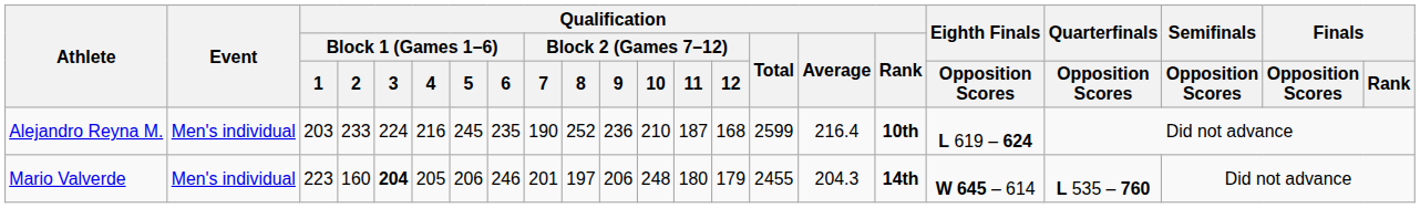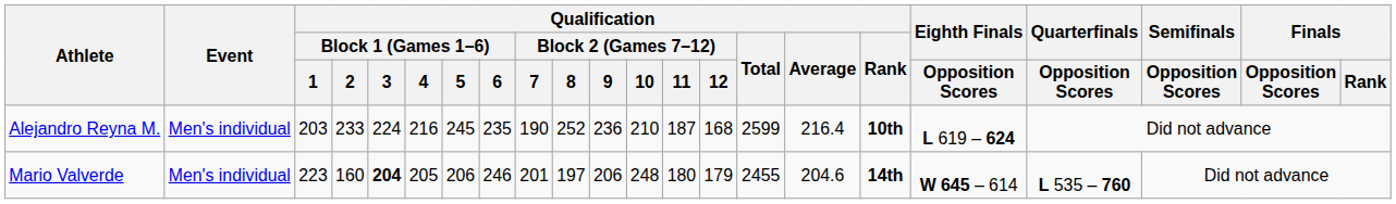 <table class="wikitable" border="1" style="font-size:90%">
 <tr>
 <th rowspan=3>Athlete</th>
 <th rowspan=3>Event</th>
 <th colspan=15>Qualification</th>
 <th rowspan=2>Eighth Finals</th>
 <th rowspan=2>Quarterfinals</th>
 <th rowspan=2>Semifinals</th>
 <th rowspan=2 colspan=2>Finals</th>
 </tr>
 <tr>
 <th colspan=6>Block 1 (Games 1–6)</th>
 <th colspan=6>Block 2 (Games 7–12)</th>
 <th rowspan=2>Total</th>
 <th rowspan=2>Average</th>
 <th rowspan=2>Rank</th>
 </tr>
 <tr>
 <th>1</th>
 <th>2</th>
 <th>3</th>
 <th>4</th>
 <th>5</th>
 <th>6</th>
 <th>7</th>
 <th>8</th>
 <th>9</th>
 <th>10</th>
 <th>11</th>
 <th>12</th>
 <th>Opposition<br>Scores</th>
 <th>Opposition<br>Scores</th>
 <th>Opposition<br>Scores</th>
 <th>Opposition<br>Scores</th>
 <th>Rank</th>
 </tr>
 <tr>
 <td><a href='#'>Alejandro Reyna M.</a></td>
 <td><a href='#'>Men's individual</a><br></td>
 <td align=center>203</td>
 <td align=center>233</td>
 <td align=center>224</td>
 <td align=center>216</td>
 <td align=center>245</td>
 <td align=center>235</td>
 <td align=center>190</td>
 <td align=center>252</td>
 <td align=center>236</td>
 <td align=center>210</td>
 <td align=center>187</td>
 <td align=center>168</td>
 <td align=center>2599</td>
 <td align=center>216.4</td>
 <td align=center><strong>10th</strong></td>
 <td align=center><br><strong>L</strong> 619 – <strong>624</strong></td>
 <td align=center colspan="7">Did not advance</td>
 </tr>
 <tr>
 <td><a href='#'>Mario Valverde</a></td>
 <td><a href='#'>Men's individual</a><br></td>
 <td align=center>223</td>
 <td align=center>160</td>
 <td align=center><strong>204</strong></td>
 <td align=center>205</td>
 <td align=center>206</td>
 <td align=center>246</td>
 <td align=center>201</td>
 <td align=center>197</td>
 <td align=center>206</td>
 <td align=center>248</td>
 <td align=center>180</td>
 <td align=center>179</td>
 <td align=center>2455</td>
-<td align=center>204.3</td>
+<td align=center>204.6</td>
 <td align=center><strong>14th</strong></td>
 <td align=center><br><strong>W</strong> <strong>645</strong> – 614</td>
 <td align=center><br><strong>L</strong> 535 – <strong>760</strong></td>
 <td align=center colspan="7">Did not advance</td>
 </tr>
 </table>
